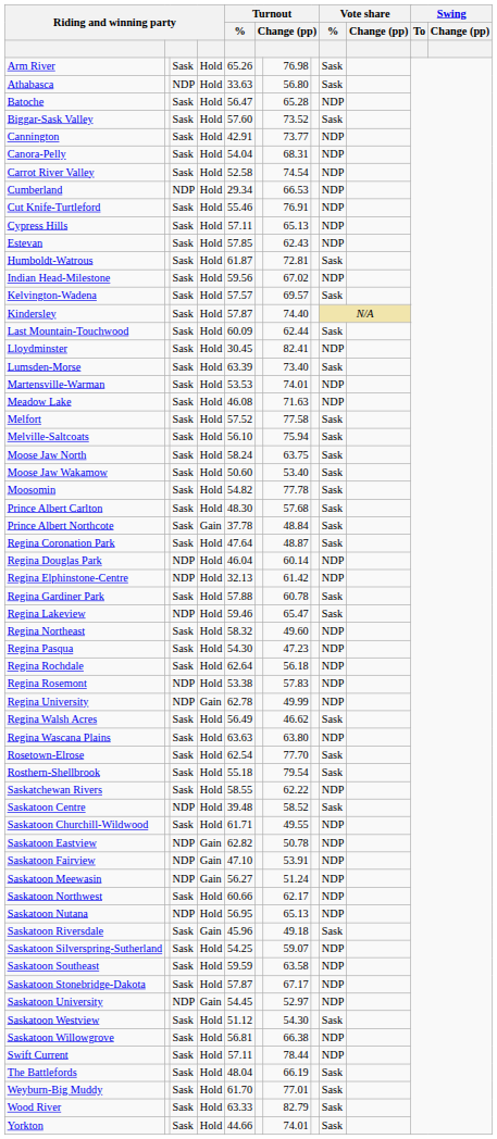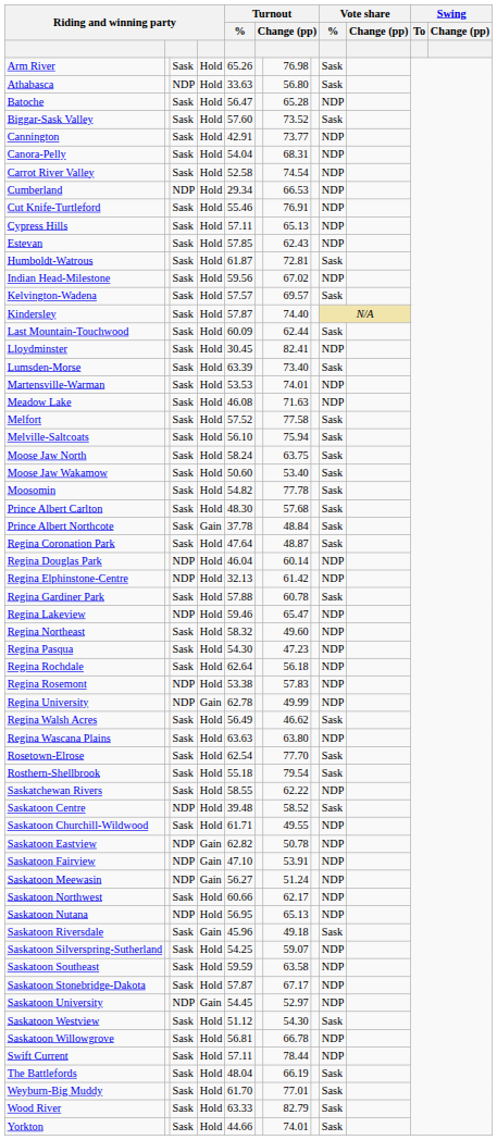 <table class="wikitable sortable" style="text-align:right;">
 <tr>
 <th rowspan="2" colspan="4">Riding and winning party</th>
 <th colspan="4">Turnout</th>
 <th colspan="4">Vote share</th>
 <th colspan="4"><a href='#'>Swing</a></th>
 </tr>
 <tr>
 <th>%</th>
 <th colspan="3">Change (pp)</th>
 <th>%</th>
 <th colspan="3">Change (pp)</th>
 <th>To</th>
 <th colspan="3">Change (pp)</th>
 </tr>
 <tr>
 <th> </th>
 <th colspan="2"></th>
 <th></th>
 <th></th>
 <th colspan="3"></th>
 <th></th>
 <th colspan="3"></th>
 <th></th>
 <th colspan="3"></th>
 </tr>
 <tr>
 <td style="text-align:left;"><a href='#'>Arm River</a></td>
 <td></td>
 <td style="text-align:left;">Sask</td>
 <td style="text-align:left;">Hold</td>
 <td>65.26</td>
 <td></td>
 <td>76.98</td>
 <td></td>
 <td style="text-align:left;">Sask</td>
 <td></td>
 </tr>
 <tr>
 <td style="text-align:left;"><a href='#'>Athabasca</a></td>
 <td></td>
 <td style="text-align:left;">NDP</td>
 <td style="text-align:left;">Hold</td>
 <td>33.63</td>
 <td></td>
 <td>56.80</td>
 <td></td>
 <td style="text-align:left;">Sask</td>
 <td></td>
 </tr>
 <tr>
 <td style="text-align:left;"><a href='#'>Batoche</a></td>
 <td></td>
 <td style="text-align:left;">Sask</td>
 <td style="text-align:left;">Hold</td>
 <td>56.47</td>
 <td></td>
 <td>65.28</td>
 <td></td>
 <td style="text-align:left;">NDP</td>
 <td></td>
 </tr>
 <tr>
 <td style="text-align:left;"><a href='#'>Biggar-Sask Valley</a></td>
 <td></td>
 <td style="text-align:left;">Sask</td>
 <td style="text-align:left;">Hold</td>
 <td>57.60</td>
 <td></td>
 <td>73.52</td>
 <td></td>
 <td style="text-align:left;">Sask</td>
 <td></td>
 </tr>
 <tr>
 <td style="text-align:left;"><a href='#'>Cannington</a></td>
 <td></td>
 <td style="text-align:left;">Sask</td>
 <td style="text-align:left;">Hold</td>
 <td>42.91</td>
 <td></td>
 <td>73.77</td>
 <td></td>
 <td style="text-align:left;">NDP</td>
 <td></td>
 </tr>
 <tr>
 <td style="text-align:left;"><a href='#'>Canora-Pelly</a></td>
 <td></td>
 <td style="text-align:left;">Sask</td>
 <td style="text-align:left;">Hold</td>
 <td>54.04</td>
 <td></td>
 <td>68.31</td>
 <td></td>
 <td style="text-align:left;">NDP</td>
 <td></td>
 </tr>
 <tr>
 <td style="text-align:left;"><a href='#'>Carrot River Valley</a></td>
 <td></td>
 <td style="text-align:left;">Sask</td>
 <td style="text-align:left;">Hold</td>
 <td>52.58</td>
 <td></td>
 <td>74.54</td>
 <td></td>
 <td style="text-align:left;">NDP</td>
 <td></td>
 </tr>
 <tr>
 <td style="text-align:left;"><a href='#'>Cumberland</a></td>
 <td></td>
 <td style="text-align:left;">NDP</td>
 <td style="text-align:left;">Hold</td>
 <td>29.34</td>
 <td></td>
 <td>66.53</td>
 <td></td>
 <td style="text-align:left;">NDP</td>
 <td></td>
 </tr>
 <tr>
 <td style="text-align:left;"><a href='#'>Cut Knife-Turtleford</a></td>
 <td></td>
 <td style="text-align:left;">Sask</td>
 <td style="text-align:left;">Hold</td>
 <td>55.46</td>
 <td></td>
 <td>76.91</td>
 <td></td>
 <td style="text-align:left;">NDP</td>
 <td></td>
 </tr>
 <tr>
 <td style="text-align:left;"><a href='#'>Cypress Hills</a></td>
 <td></td>
 <td style="text-align:left;">Sask</td>
 <td style="text-align:left;">Hold</td>
 <td>57.11</td>
 <td></td>
 <td>65.13</td>
 <td></td>
 <td style="text-align:left;">NDP</td>
 <td></td>
 </tr>
 <tr>
 <td style="text-align:left;"><a href='#'>Estevan</a></td>
 <td></td>
 <td style="text-align:left;">Sask</td>
 <td style="text-align:left;">Hold</td>
 <td>57.85</td>
 <td></td>
 <td>62.43</td>
 <td></td>
 <td style="text-align:left;">NDP</td>
 <td></td>
 </tr>
 <tr>
 <td style="text-align:left;"><a href='#'>Humboldt-Watrous</a></td>
 <td></td>
 <td style="text-align:left;">Sask</td>
 <td style="text-align:left;">Hold</td>
 <td>61.87</td>
 <td></td>
 <td>72.81</td>
 <td></td>
 <td style="text-align:left;">Sask</td>
 <td></td>
 </tr>
 <tr>
 <td style="text-align:left;"><a href='#'>Indian Head-Milestone</a></td>
 <td></td>
 <td style="text-align:left;">Sask</td>
 <td style="text-align:left;">Hold</td>
 <td>59.56</td>
 <td></td>
 <td>67.02</td>
 <td></td>
 <td style="text-align:left;">NDP</td>
 <td></td>
 </tr>
 <tr>
 <td style="text-align:left;"><a href='#'>Kelvington-Wadena</a></td>
 <td></td>
 <td style="text-align:left;">Sask</td>
 <td style="text-align:left;">Hold</td>
 <td>57.57</td>
 <td></td>
 <td>69.57</td>
 <td></td>
 <td style="text-align:left;">Sask</td>
 <td></td>
 </tr>
 <tr>
 <td style="text-align:left;"><a href='#'>Kindersley</a></td>
 <td></td>
 <td style="text-align:left;">Sask</td>
 <td style="text-align:left;">Hold</td>
 <td>57.87</td>
 <td></td>
 <td>74.40</td>
 <td></td>
 <td style="background-color:#F1E5AC; text-align:center;" colspan="4"><em>N/A</em></td>
 </tr>
 <tr>
 <td style="text-align:left;"><a href='#'>Last Mountain-Touchwood</a></td>
 <td></td>
 <td style="text-align:left;">Sask</td>
 <td style="text-align:left;">Hold</td>
 <td>60.09</td>
 <td></td>
 <td>62.44</td>
 <td></td>
 <td style="text-align:left;">Sask</td>
 <td></td>
 </tr>
 <tr>
 <td style="text-align:left;"><a href='#'>Lloydminster</a></td>
 <td></td>
 <td style="text-align:left;">Sask</td>
 <td style="text-align:left;">Hold</td>
 <td>30.45</td>
 <td></td>
 <td>82.41</td>
 <td></td>
 <td style="text-align:left;">NDP</td>
 <td></td>
 </tr>
 <tr>
 <td style="text-align:left;"><a href='#'>Lumsden-Morse</a></td>
 <td></td>
 <td style="text-align:left;">Sask</td>
 <td style="text-align:left;">Hold</td>
 <td>63.39</td>
 <td></td>
 <td>73.40</td>
 <td></td>
 <td style="text-align:left;">Sask</td>
 <td></td>
 </tr>
 <tr>
 <td style="text-align:left;"><a href='#'>Martensville-Warman</a></td>
 <td></td>
 <td style="text-align:left;">Sask</td>
 <td style="text-align:left;">Hold</td>
 <td>53.53</td>
 <td></td>
 <td>74.01</td>
 <td></td>
 <td style="text-align:left;">NDP</td>
 <td></td>
 </tr>
 <tr>
 <td style="text-align:left;"><a href='#'>Meadow Lake</a></td>
 <td></td>
 <td style="text-align:left;">Sask</td>
 <td style="text-align:left;">Hold</td>
 <td>46.08</td>
 <td></td>
 <td>71.63</td>
 <td></td>
 <td style="text-align:left;">NDP</td>
 <td></td>
 </tr>
 <tr>
 <td style="text-align:left;"><a href='#'>Melfort</a></td>
 <td></td>
 <td style="text-align:left;">Sask</td>
 <td style="text-align:left;">Hold</td>
 <td>57.52</td>
 <td></td>
 <td>77.58</td>
 <td></td>
 <td style="text-align:left;">Sask</td>
 <td></td>
 </tr>
 <tr>
 <td style="text-align:left;"><a href='#'>Melville-Saltcoats</a></td>
 <td></td>
 <td style="text-align:left;">Sask</td>
 <td style="text-align:left;">Hold</td>
 <td>56.10</td>
 <td></td>
 <td>75.94</td>
 <td></td>
 <td style="text-align:left;">Sask</td>
 <td></td>
 </tr>
 <tr>
 <td style="text-align:left;"><a href='#'>Moose Jaw North</a></td>
 <td></td>
 <td style="text-align:left;">Sask</td>
 <td style="text-align:left;">Hold</td>
 <td>58.24</td>
 <td></td>
 <td>63.75</td>
 <td></td>
 <td style="text-align:left;">Sask</td>
 <td></td>
 </tr>
 <tr>
 <td style="text-align:left;"><a href='#'>Moose Jaw Wakamow</a></td>
 <td></td>
 <td style="text-align:left;">Sask</td>
 <td style="text-align:left;">Hold</td>
 <td>50.60</td>
 <td></td>
 <td>53.40</td>
 <td></td>
 <td style="text-align:left;">Sask</td>
 <td></td>
 </tr>
 <tr>
 <td style="text-align:left;"><a href='#'>Moosomin</a></td>
 <td></td>
 <td style="text-align:left;">Sask</td>
 <td style="text-align:left;">Hold</td>
 <td>54.82</td>
 <td></td>
 <td>77.78</td>
 <td></td>
 <td style="text-align:left;">Sask</td>
 <td></td>
 </tr>
 <tr>
 <td style="text-align:left;"><a href='#'>Prince Albert Carlton</a></td>
 <td></td>
 <td style="text-align:left;">Sask</td>
 <td style="text-align:left;">Hold</td>
 <td>48.30</td>
 <td></td>
 <td>57.68</td>
 <td></td>
 <td style="text-align:left;">Sask</td>
 <td></td>
 </tr>
 <tr>
 <td style="text-align:left;"><a href='#'>Prince Albert Northcote</a></td>
 <td></td>
 <td style="text-align:left;">Sask</td>
 <td style="text-align:left;">Gain</td>
 <td>37.78</td>
 <td></td>
 <td>48.84</td>
 <td></td>
 <td style="text-align:left;">Sask</td>
 <td></td>
 </tr>
 <tr>
 <td style="text-align:left;"><a href='#'>Regina Coronation Park</a></td>
 <td></td>
 <td style="text-align:left;">Sask</td>
 <td style="text-align:left;">Hold</td>
 <td>47.64</td>
 <td></td>
 <td>48.87</td>
 <td></td>
 <td style="text-align:left;">Sask</td>
 <td></td>
 </tr>
 <tr>
 <td style="text-align:left;"><a href='#'>Regina Douglas Park</a></td>
 <td></td>
 <td style="text-align:left;">NDP</td>
 <td style="text-align:left;">Hold</td>
 <td>46.04</td>
 <td></td>
 <td>60.14</td>
 <td></td>
 <td style="text-align:left;">NDP</td>
 <td></td>
 </tr>
 <tr>
 <td style="text-align:left;"><a href='#'>Regina Elphinstone-Centre</a></td>
 <td></td>
 <td style="text-align:left;">NDP</td>
 <td style="text-align:left;">Hold</td>
 <td>32.13</td>
 <td></td>
 <td>61.42</td>
 <td></td>
 <td style="text-align:left;">NDP</td>
 <td></td>
 </tr>
 <tr>
 <td style="text-align:left;"><a href='#'>Regina Gardiner Park</a></td>
 <td></td>
 <td style="text-align:left;">Sask</td>
 <td style="text-align:left;">Hold</td>
 <td>57.88</td>
 <td></td>
 <td>60.78</td>
 <td></td>
 <td style="text-align:left;">Sask</td>
 <td></td>
 </tr>
 <tr>
 <td style="text-align:left;"><a href='#'>Regina Lakeview</a></td>
 <td></td>
 <td style="text-align:left;">NDP</td>
 <td style="text-align:left;">Hold</td>
 <td>59.46</td>
 <td></td>
 <td>65.47</td>
 <td></td>
-<td style="text-align:left;">Sask</td>
+<td style="text-align:left;">NDP</td>
 <td></td>
 </tr>
 <tr>
 <td style="text-align:left;"><a href='#'>Regina Northeast</a></td>
 <td></td>
 <td style="text-align:left;">Sask</td>
 <td style="text-align:left;">Hold</td>
 <td>58.32</td>
 <td></td>
 <td>49.60</td>
 <td></td>
 <td style="text-align:left;">NDP</td>
 <td></td>
 </tr>
 <tr>
 <td style="text-align:left;"><a href='#'>Regina Pasqua</a></td>
 <td></td>
 <td style="text-align:left;">Sask</td>
 <td style="text-align:left;">Hold</td>
 <td>54.30</td>
 <td></td>
 <td>47.23</td>
 <td></td>
 <td style="text-align:left;">NDP</td>
 <td></td>
 </tr>
 <tr>
 <td style="text-align:left;"><a href='#'>Regina Rochdale</a></td>
 <td></td>
 <td style="text-align:left;">Sask</td>
 <td style="text-align:left;">Hold</td>
 <td>62.64</td>
 <td></td>
 <td>56.18</td>
 <td></td>
 <td style="text-align:left;">NDP</td>
 <td></td>
 </tr>
 <tr>
 <td style="text-align:left;"><a href='#'>Regina Rosemont</a></td>
 <td></td>
 <td style="text-align:left;">NDP</td>
 <td style="text-align:left;">Hold</td>
 <td>53.38</td>
 <td></td>
 <td>57.83</td>
 <td></td>
 <td style="text-align:left;">NDP</td>
 <td></td>
 </tr>
 <tr>
 <td style="text-align:left;"><a href='#'>Regina University</a></td>
 <td></td>
 <td style="text-align:left;">NDP</td>
 <td style="text-align:left;">Gain</td>
 <td>62.78</td>
 <td></td>
 <td>49.99</td>
 <td></td>
 <td style="text-align:left;">NDP</td>
 <td></td>
 </tr>
 <tr>
 <td style="text-align:left;"><a href='#'>Regina Walsh Acres</a></td>
 <td></td>
 <td style="text-align:left;">Sask</td>
 <td style="text-align:left;">Hold</td>
 <td>56.49</td>
 <td></td>
 <td>46.62</td>
 <td></td>
 <td style="text-align:left;">Sask</td>
 <td></td>
 </tr>
 <tr>
 <td style="text-align:left;"><a href='#'>Regina Wascana Plains</a></td>
 <td></td>
 <td style="text-align:left;">Sask</td>
 <td style="text-align:left;">Hold</td>
 <td>63.63</td>
 <td></td>
 <td>63.80</td>
 <td></td>
 <td style="text-align:left;">NDP</td>
 <td></td>
 </tr>
 <tr>
 <td style="text-align:left;"><a href='#'>Rosetown-Elrose</a></td>
 <td></td>
 <td style="text-align:left;">Sask</td>
 <td style="text-align:left;">Hold</td>
 <td>62.54</td>
 <td></td>
 <td>77.70</td>
 <td></td>
 <td style="text-align:left;">Sask</td>
 <td></td>
 </tr>
 <tr>
 <td style="text-align:left;"><a href='#'>Rosthern-Shellbrook</a></td>
 <td></td>
 <td style="text-align:left;">Sask</td>
 <td style="text-align:left;">Hold</td>
 <td>55.18</td>
 <td></td>
 <td>79.54</td>
 <td></td>
 <td style="text-align:left;">Sask</td>
 <td></td>
 </tr>
 <tr>
 <td style="text-align:left;"><a href='#'>Saskatchewan Rivers</a></td>
 <td></td>
 <td style="text-align:left;">Sask</td>
 <td style="text-align:left;">Hold</td>
 <td>58.55</td>
 <td></td>
 <td>62.22</td>
 <td></td>
 <td style="text-align:left;">NDP</td>
 <td></td>
 </tr>
 <tr>
 <td style="text-align:left;"><a href='#'>Saskatoon Centre</a></td>
 <td></td>
 <td style="text-align:left;">NDP</td>
 <td style="text-align:left;">Hold</td>
 <td>39.48</td>
 <td></td>
 <td>58.52</td>
 <td></td>
 <td style="text-align:left;">Sask</td>
 <td></td>
 </tr>
 <tr>
 <td style="text-align:left;"><a href='#'>Saskatoon Churchill-Wildwood</a></td>
 <td></td>
 <td style="text-align:left;">Sask</td>
 <td style="text-align:left;">Hold</td>
 <td>61.71</td>
 <td></td>
 <td>49.55</td>
 <td></td>
 <td style="text-align:left;">NDP</td>
 <td></td>
 </tr>
 <tr>
 <td style="text-align:left;"><a href='#'>Saskatoon Eastview</a></td>
 <td></td>
 <td style="text-align:left;">NDP</td>
 <td style="text-align:left;">Gain</td>
 <td>62.82</td>
 <td></td>
 <td>50.78</td>
 <td></td>
 <td style="text-align:left;">NDP</td>
 <td></td>
 </tr>
 <tr>
 <td style="text-align:left;"><a href='#'>Saskatoon Fairview</a></td>
 <td></td>
 <td style="text-align:left;">NDP</td>
 <td style="text-align:left;">Gain</td>
 <td>47.10</td>
 <td></td>
 <td>53.91</td>
 <td></td>
 <td style="text-align:left;">NDP</td>
 <td></td>
 </tr>
 <tr>
 <td style="text-align:left;"><a href='#'>Saskatoon Meewasin</a></td>
 <td></td>
 <td style="text-align:left;">NDP</td>
 <td style="text-align:left;">Gain</td>
 <td>56.27</td>
 <td></td>
 <td>51.24</td>
 <td></td>
 <td style="text-align:left;">NDP</td>
 <td></td>
 </tr>
 <tr>
 <td style="text-align:left;"><a href='#'>Saskatoon Northwest</a></td>
 <td></td>
 <td style="text-align:left;">Sask</td>
 <td style="text-align:left;">Hold</td>
 <td>60.66</td>
 <td></td>
 <td>62.17</td>
 <td></td>
 <td style="text-align:left;">NDP</td>
 <td></td>
 </tr>
 <tr>
 <td style="text-align:left;"><a href='#'>Saskatoon Nutana</a></td>
 <td></td>
 <td style="text-align:left;">NDP</td>
 <td style="text-align:left;">Hold</td>
 <td>56.95</td>
 <td></td>
 <td>65.13</td>
 <td></td>
 <td style="text-align:left;">NDP</td>
 <td></td>
 </tr>
 <tr>
 <td style="text-align:left;"><a href='#'>Saskatoon Riversdale</a></td>
 <td></td>
 <td style="text-align:left;">Sask</td>
 <td style="text-align:left;">Gain</td>
 <td>45.96</td>
 <td></td>
 <td>49.18</td>
 <td></td>
 <td style="text-align:left;">Sask</td>
 <td></td>
 </tr>
 <tr>
 <td style="text-align:left;"><a href='#'>Saskatoon Silverspring-Sutherland</a></td>
 <td></td>
 <td style="text-align:left;">Sask</td>
 <td style="text-align:left;">Hold</td>
 <td>54.25</td>
 <td></td>
 <td>59.07</td>
 <td></td>
 <td style="text-align:left;">NDP</td>
 <td></td>
 </tr>
 <tr>
 <td style="text-align:left;"><a href='#'>Saskatoon Southeast</a></td>
 <td></td>
 <td style="text-align:left;">Sask</td>
 <td style="text-align:left;">Hold</td>
 <td>59.59</td>
 <td></td>
 <td>63.58</td>
 <td></td>
 <td style="text-align:left;">NDP</td>
 <td></td>
 </tr>
 <tr>
 <td style="text-align:left;"><a href='#'>Saskatoon Stonebridge-Dakota</a></td>
 <td></td>
 <td style="text-align:left;">Sask</td>
 <td style="text-align:left;">Hold</td>
 <td>57.87</td>
 <td></td>
 <td>67.17</td>
 <td></td>
 <td style="text-align:left;">NDP</td>
 <td></td>
 </tr>
 <tr>
 <td style="text-align:left;"><a href='#'>Saskatoon University</a></td>
 <td></td>
 <td style="text-align:left;">NDP</td>
 <td style="text-align:left;">Gain</td>
 <td>54.45</td>
 <td></td>
 <td>52.97</td>
 <td></td>
 <td style="text-align:left;">NDP</td>
 <td></td>
 </tr>
 <tr>
 <td style="text-align:left;"><a href='#'>Saskatoon Westview</a></td>
 <td></td>
 <td style="text-align:left;">Sask</td>
 <td style="text-align:left;">Hold</td>
 <td>51.12</td>
 <td></td>
 <td>54.30</td>
 <td></td>
 <td style="text-align:left;">Sask</td>
 <td></td>
 </tr>
 <tr>
 <td style="text-align:left;"><a href='#'>Saskatoon Willowgrove</a></td>
 <td></td>
 <td style="text-align:left;">Sask</td>
 <td style="text-align:left;">Hold</td>
 <td>56.81</td>
 <td></td>
-<td>66.38</td>
+<td>66.78</td>
 <td></td>
 <td style="text-align:left;">NDP</td>
 <td></td>
 </tr>
 <tr>
 <td style="text-align:left;"><a href='#'>Swift Current</a></td>
 <td></td>
 <td style="text-align:left;">Sask</td>
 <td style="text-align:left;">Hold</td>
 <td>57.11</td>
 <td></td>
 <td>78.44</td>
 <td></td>
 <td style="text-align:left;">NDP</td>
 <td></td>
 </tr>
 <tr>
 <td style="text-align:left;"><a href='#'>The Battlefords</a></td>
 <td></td>
 <td style="text-align:left;">Sask</td>
 <td style="text-align:left;">Hold</td>
 <td>48.04</td>
 <td></td>
 <td>66.19</td>
 <td></td>
 <td style="text-align:left;">Sask</td>
 <td></td>
 </tr>
 <tr>
 <td style="text-align:left;"><a href='#'>Weyburn-Big Muddy</a></td>
 <td></td>
 <td style="text-align:left;">Sask</td>
 <td style="text-align:left;">Hold</td>
 <td>61.70</td>
 <td></td>
 <td>77.01</td>
 <td></td>
 <td style="text-align:left;">Sask</td>
 <td></td>
 </tr>
 <tr>
 <td style="text-align:left;"><a href='#'>Wood River</a></td>
 <td></td>
 <td style="text-align:left;">Sask</td>
 <td style="text-align:left;">Hold</td>
 <td>63.33</td>
 <td></td>
 <td>82.79</td>
 <td></td>
 <td style="text-align:left;">Sask</td>
 <td></td>
 </tr>
 <tr>
 <td style="text-align:left;"><a href='#'>Yorkton</a></td>
 <td></td>
 <td style="text-align:left;">Sask</td>
 <td style="text-align:left;">Hold</td>
 <td>44.66</td>
 <td></td>
 <td>74.01</td>
 <td></td>
 <td style="text-align:left;">Sask</td>
 <td></td>
 </tr>
 </table>
